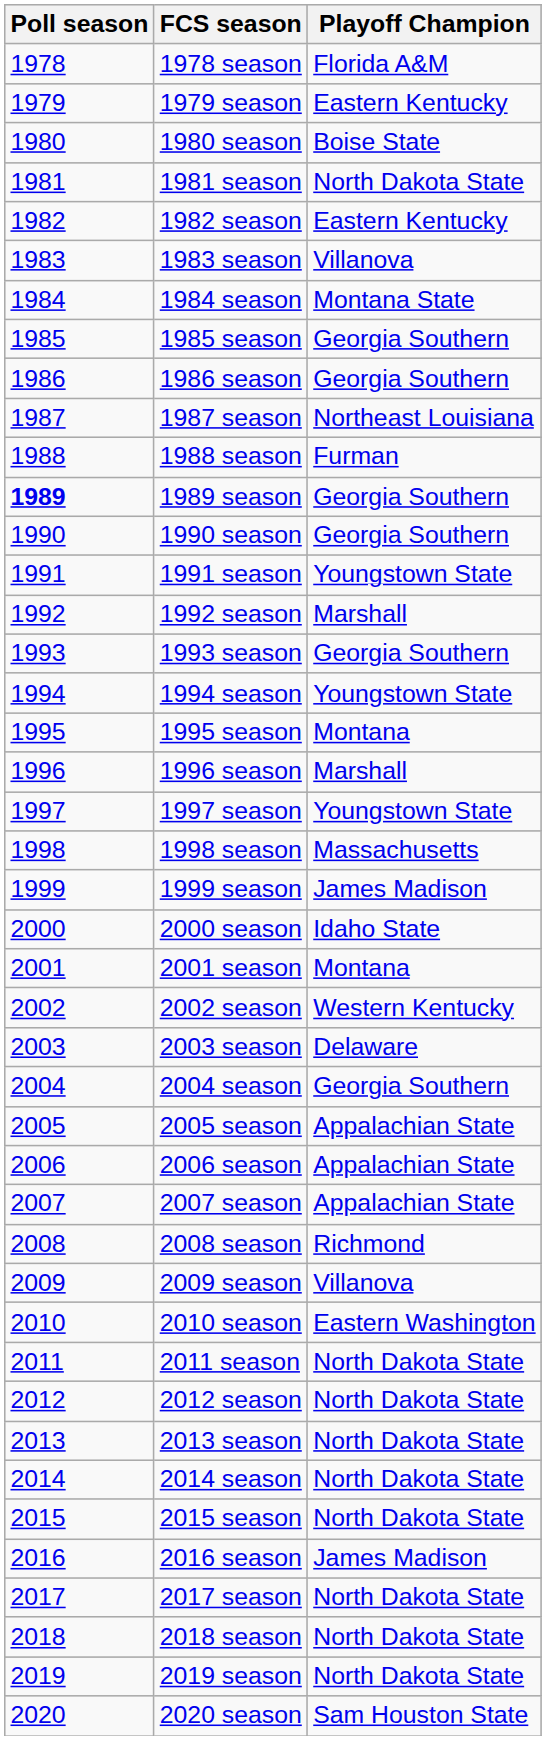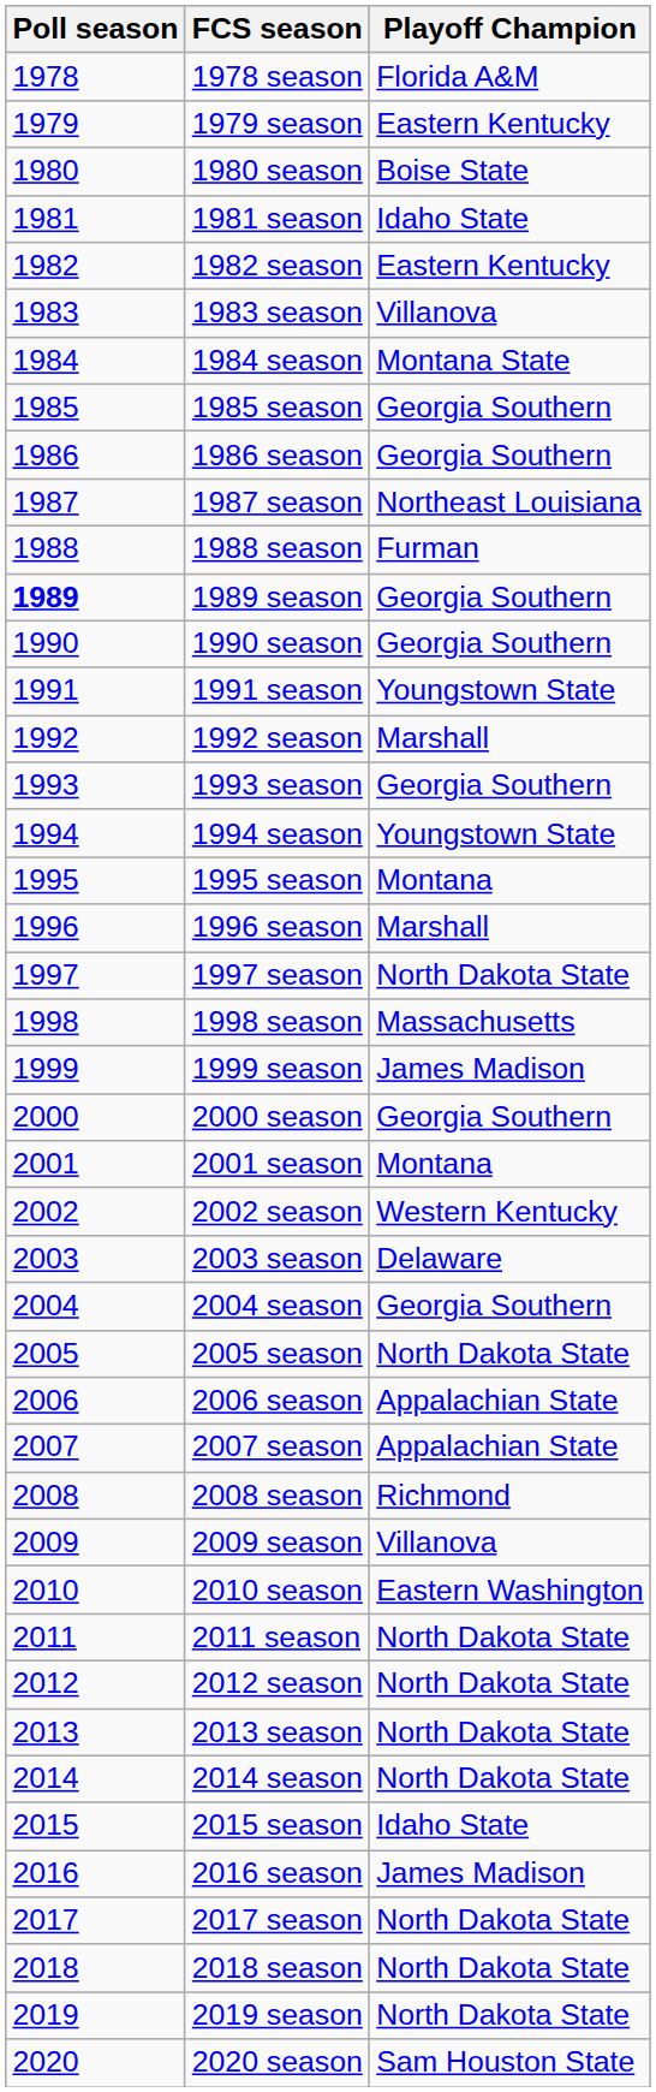 <table class="wikitable">
 <tr>
 <th>Poll season</th>
 <th>FCS season</th>
 <th>Playoff Champion</th>
 </tr>
 <tr>
 <td><a href='#'>1978</a></td>
 <td><a href='#'>1978 season</a></td>
 <td><a href='#'>Florida A&M</a></td>
 </tr>
 <tr>
 <td><a href='#'>1979</a></td>
 <td><a href='#'>1979 season</a></td>
 <td><a href='#'>Eastern Kentucky</a></td>
 </tr>
 <tr>
 <td><a href='#'>1980</a></td>
 <td><a href='#'>1980 season</a></td>
 <td><a href='#'>Boise State</a></td>
 </tr>
 <tr>
 <td><a href='#'>1981</a></td>
 <td><a href='#'>1981 season</a></td>
-<td><a href='#'>North Dakota State</a></td>
+<td><a href='#'>Idaho State</a></td>
 </tr>
 <tr>
 <td><a href='#'>1982</a></td>
 <td><a href='#'>1982 season</a></td>
 <td><a href='#'>Eastern Kentucky</a></td>
 </tr>
 <tr>
 <td><a href='#'>1983</a></td>
 <td><a href='#'>1983 season</a></td>
 <td><a href='#'>Villanova</a></td>
 </tr>
 <tr>
 <td><a href='#'>1984</a></td>
 <td><a href='#'>1984 season</a></td>
 <td><a href='#'>Montana State</a></td>
 </tr>
 <tr>
 <td><a href='#'>1985</a></td>
 <td><a href='#'>1985 season</a></td>
 <td><a href='#'>Georgia Southern</a></td>
 </tr>
 <tr>
 <td><a href='#'>1986</a></td>
 <td><a href='#'>1986 season</a></td>
 <td><a href='#'>Georgia Southern</a></td>
 </tr>
 <tr>
 <td><a href='#'>1987</a></td>
 <td><a href='#'>1987 season</a></td>
 <td><a href='#'>Northeast Louisiana</a></td>
 </tr>
 <tr>
 <td><a href='#'>1988</a></td>
 <td><a href='#'>1988 season</a></td>
 <td><a href='#'>Furman</a></td>
 </tr>
 <tr>
 <td><strong><a href='#'>1989</a></strong></td>
 <td><a href='#'>1989 season</a></td>
 <td><a href='#'>Georgia Southern</a></td>
 </tr>
 <tr>
 <td><a href='#'>1990</a></td>
 <td><a href='#'>1990 season</a></td>
 <td><a href='#'>Georgia Southern</a></td>
 </tr>
 <tr>
 <td><a href='#'>1991</a></td>
 <td><a href='#'>1991 season</a></td>
 <td><a href='#'>Youngstown State</a></td>
 </tr>
 <tr>
 <td><a href='#'>1992</a></td>
 <td><a href='#'>1992 season</a></td>
 <td><a href='#'>Marshall</a></td>
 </tr>
 <tr>
 <td><a href='#'>1993</a></td>
 <td><a href='#'>1993 season</a></td>
 <td><a href='#'>Georgia Southern</a></td>
 </tr>
 <tr>
 <td><a href='#'>1994</a></td>
 <td><a href='#'>1994 season</a></td>
 <td><a href='#'>Youngstown State</a></td>
 </tr>
 <tr>
 <td><a href='#'>1995</a></td>
 <td><a href='#'>1995 season</a></td>
 <td><a href='#'>Montana</a></td>
 </tr>
 <tr>
 <td><a href='#'>1996</a></td>
 <td><a href='#'>1996 season</a></td>
 <td><a href='#'>Marshall</a></td>
 </tr>
 <tr>
 <td><a href='#'>1997</a></td>
 <td><a href='#'>1997 season</a></td>
-<td><a href='#'>Youngstown State</a></td>
+<td><a href='#'>North Dakota State</a></td>
 </tr>
 <tr>
 <td><a href='#'>1998</a></td>
 <td><a href='#'>1998 season</a></td>
 <td><a href='#'>Massachusetts</a></td>
 </tr>
 <tr>
 <td><a href='#'>1999</a></td>
 <td><a href='#'>1999 season</a></td>
 <td><a href='#'>James Madison</a></td>
 </tr>
 <tr>
 <td><a href='#'>2000</a></td>
 <td><a href='#'>2000 season</a></td>
-<td><a href='#'>Idaho State</a></td>
+<td><a href='#'>Georgia Southern</a></td>
 </tr>
 <tr>
 <td><a href='#'>2001</a></td>
 <td><a href='#'>2001 season</a></td>
 <td><a href='#'>Montana</a></td>
 </tr>
 <tr>
 <td><a href='#'>2002</a></td>
 <td><a href='#'>2002 season</a></td>
 <td><a href='#'>Western Kentucky</a></td>
 </tr>
 <tr>
 <td><a href='#'>2003</a></td>
 <td><a href='#'>2003 season</a></td>
 <td><a href='#'>Delaware</a></td>
 </tr>
 <tr>
 <td><a href='#'>2004</a></td>
 <td><a href='#'>2004 season</a></td>
 <td><a href='#'>Georgia Southern</a></td>
 </tr>
 <tr>
 <td><a href='#'>2005</a></td>
 <td><a href='#'>2005 season</a></td>
-<td><a href='#'>Appalachian State</a></td>
+<td><a href='#'>North Dakota State</a></td>
 </tr>
 <tr>
 <td><a href='#'>2006</a></td>
 <td><a href='#'>2006 season</a></td>
 <td><a href='#'>Appalachian State</a></td>
 </tr>
 <tr>
 <td><a href='#'>2007</a></td>
 <td><a href='#'>2007 season</a></td>
 <td><a href='#'>Appalachian State</a></td>
 </tr>
 <tr>
 <td><a href='#'>2008</a></td>
 <td><a href='#'>2008 season</a></td>
 <td><a href='#'>Richmond</a></td>
 </tr>
 <tr>
 <td><a href='#'>2009</a></td>
 <td><a href='#'>2009 season</a></td>
 <td><a href='#'>Villanova</a></td>
 </tr>
 <tr>
 <td><a href='#'>2010</a></td>
 <td><a href='#'>2010 season</a></td>
 <td><a href='#'>Eastern Washington</a></td>
 </tr>
 <tr>
 <td><a href='#'>2011</a></td>
 <td><a href='#'>2011 season</a></td>
 <td><a href='#'>North Dakota State</a></td>
 </tr>
 <tr>
 <td><a href='#'>2012</a></td>
 <td><a href='#'>2012 season</a></td>
 <td><a href='#'>North Dakota State</a></td>
 </tr>
 <tr>
 <td><a href='#'>2013</a></td>
 <td><a href='#'>2013 season</a></td>
 <td><a href='#'>North Dakota State</a></td>
 </tr>
 <tr>
 <td><a href='#'>2014</a></td>
 <td><a href='#'>2014 season</a></td>
 <td><a href='#'>North Dakota State</a></td>
 </tr>
 <tr>
 <td><a href='#'>2015</a></td>
 <td><a href='#'>2015 season</a></td>
-<td><a href='#'>North Dakota State</a></td>
+<td><a href='#'>Idaho State</a></td>
 </tr>
 <tr>
 <td><a href='#'>2016</a></td>
 <td><a href='#'>2016 season</a></td>
 <td><a href='#'>James Madison</a></td>
 </tr>
 <tr>
 <td><a href='#'>2017</a></td>
 <td><a href='#'>2017 season</a></td>
 <td><a href='#'>North Dakota State</a></td>
 </tr>
 <tr>
 <td><a href='#'>2018</a></td>
 <td><a href='#'>2018 season</a></td>
 <td><a href='#'>North Dakota State</a></td>
 </tr>
 <tr>
 <td><a href='#'>2019</a></td>
 <td><a href='#'>2019 season</a></td>
 <td><a href='#'>North Dakota State</a></td>
 </tr>
 <tr>
 <td><a href='#'>2020</a></td>
 <td><a href='#'>2020 season</a></td>
 <td><a href='#'>Sam Houston State</a></td>
 </tr>
 </table>
